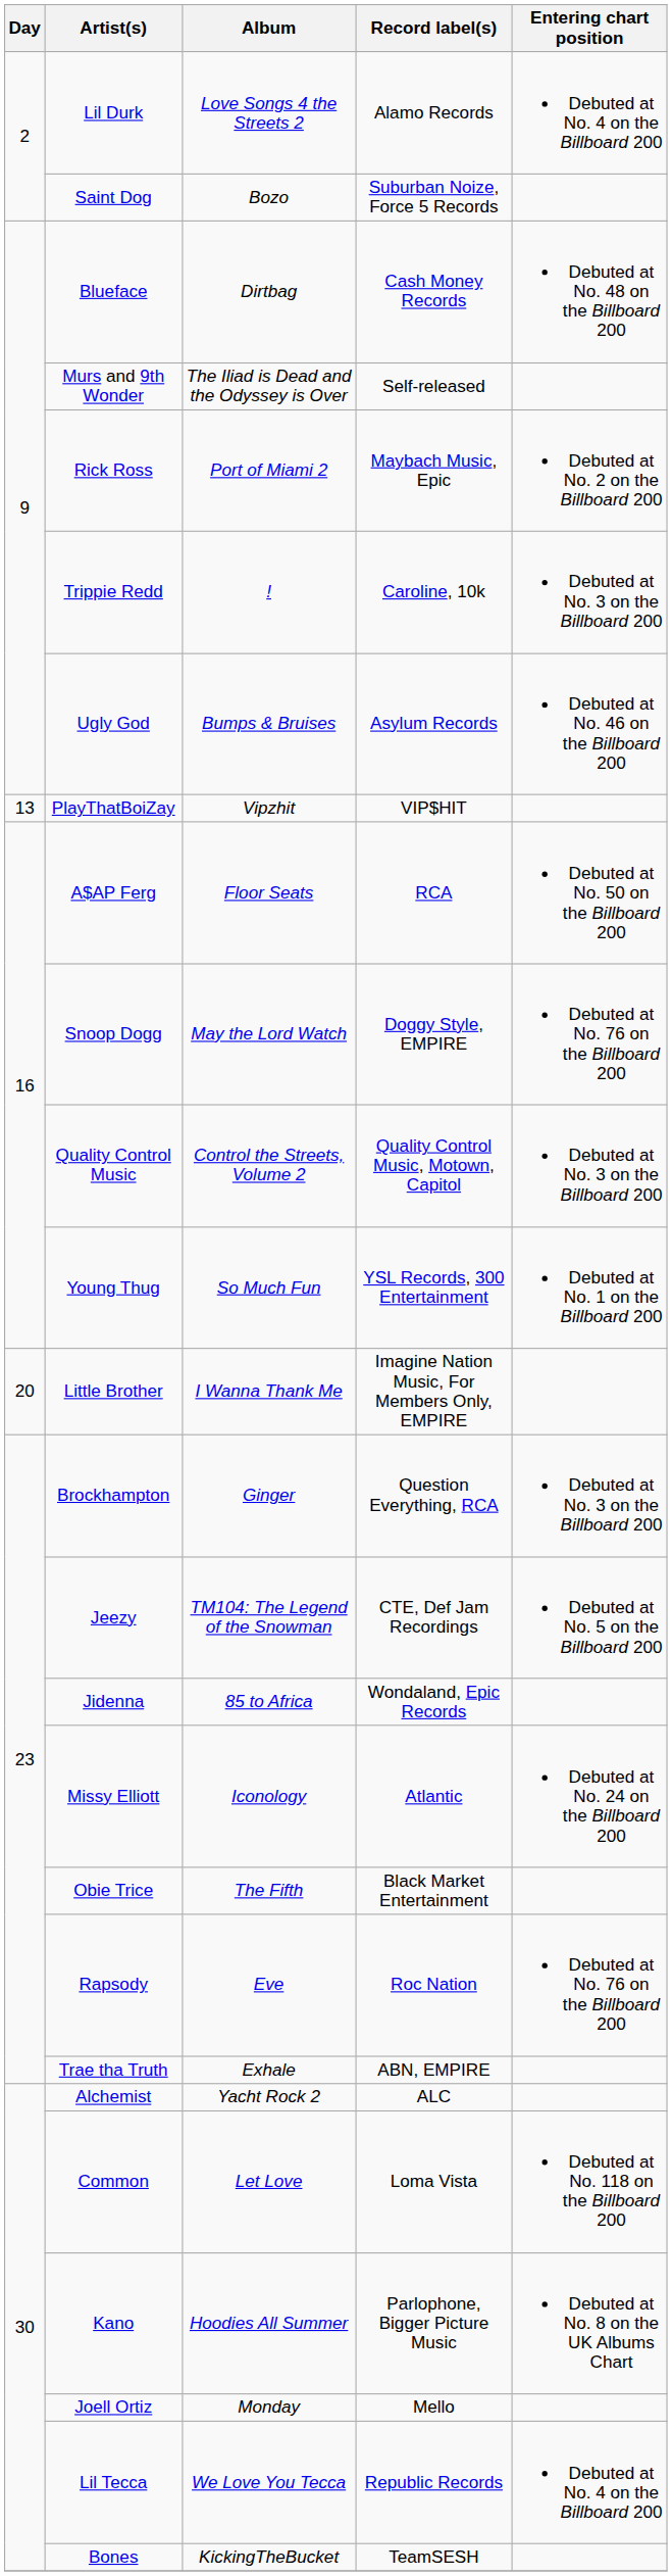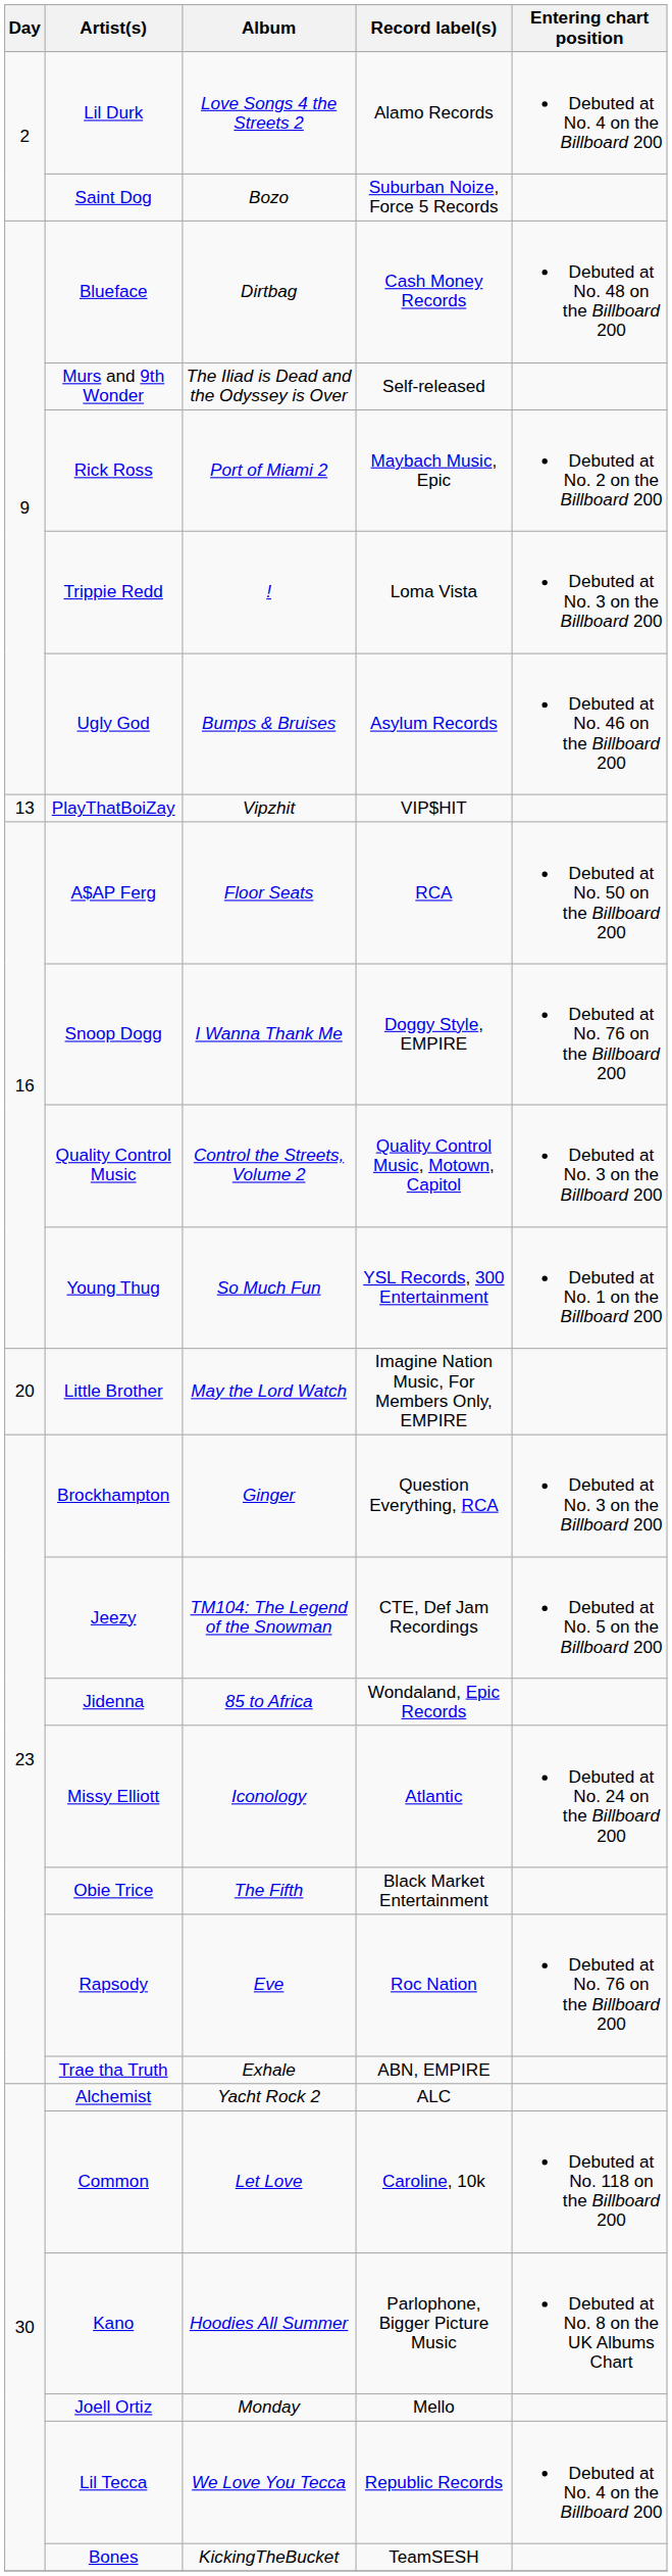 <table class="wikitable" style="text-align:center;">
 <tr>
 <th scope="col">Day</th>
 <th scope="col">Artist(s)</th>
 <th scope="col">Album</th>
 <th scope="col">Record label(s)</th>
 <th><strong>Entering chart position</strong></th>
 </tr>
 <tr>
 <td rowspan="2">2</td>
 <td><a href='#'>Lil Durk</a></td>
 <td><em><a href='#'>Love Songs 4 the Streets 2</a></em></td>
 <td>Alamo Records</td>
 <td><br><ul><li>Debuted at No. 4 on the <em>Billboard</em> 200</li></ul></td>
 </tr>
 <tr>
 <td><a href='#'>Saint Dog</a></td>
 <td><em>Bozo</em></td>
 <td><a href='#'>Suburban Noize</a>, Force 5 Records</td>
 <td></td>
 </tr>
 <tr>
 <td rowspan="5">9</td>
 <td><a href='#'>Blueface</a></td>
 <td><em>Dirtbag</em></td>
 <td><a href='#'>Cash Money Records</a></td>
 <td><br><ul><li>Debuted at No. 48 on the <em>Billboard</em> 200</li></ul></td>
 </tr>
 <tr>
 <td><a href='#'>Murs</a> and <a href='#'>9th Wonder</a></td>
 <td><em>The Iliad is Dead and the Odyssey is Over</em></td>
 <td>Self-released</td>
 <td></td>
 </tr>
 <tr>
 <td><a href='#'>Rick Ross</a></td>
 <td><em><a href='#'>Port of Miami 2</a></em></td>
 <td><a href='#'>Maybach Music</a>, Epic</td>
 <td><br><ul><li>Debuted at No. 2 on the <em>Billboard</em> 200</li></ul></td>
 </tr>
 <tr>
 <td><a href='#'>Trippie Redd</a></td>
 <td><em><a href='#'>!</a></em></td>
-<td><a href='#'>Caroline</a>, 10k</td>
+<td>Loma Vista</td>
 <td><br><ul><li>Debuted at No. 3 on the <em>Billboard</em> 200</li></ul></td>
 </tr>
 <tr>
 <td><a href='#'>Ugly God</a></td>
 <td><em><a href='#'>Bumps & Bruises</a></em></td>
 <td><a href='#'>Asylum Records</a></td>
 <td><br><ul><li>Debuted at No. 46 on the <em>Billboard</em> 200</li></ul></td>
 </tr>
 <tr>
 <td>13</td>
 <td><a href='#'>PlayThatBoiZay</a></td>
 <td><em>Vipzhit</em></td>
 <td>VIP$HIT</td>
 <td></td>
 </tr>
 <tr>
 <td rowspan="4">16</td>
 <td><a href='#'>A$AP Ferg</a></td>
 <td><em><a href='#'>Floor Seats</a></em></td>
 <td><a href='#'>RCA</a></td>
 <td><br><ul><li>Debuted at No. 50 on the <em>Billboard</em> 200</li></ul></td>
 </tr>
 <tr>
 <td><a href='#'>Snoop Dogg</a></td>
-<td><em><a href='#'>May the Lord Watch</a></em></td>
+<td><em><a href='#'>I Wanna Thank Me</a></em></td>
 <td><a href='#'>Doggy Style</a>, EMPIRE</td>
 <td><br><ul><li>Debuted at No. 76 on the <em>Billboard</em> 200</li></ul></td>
 </tr>
 <tr>
 <td><a href='#'>Quality Control Music</a></td>
 <td><em><a href='#'>Control the Streets, Volume 2</a></em></td>
 <td><a href='#'>Quality Control Music</a>, <a href='#'>Motown</a>, <a href='#'>Capitol</a></td>
 <td><br><ul><li>Debuted at No. 3 on the <em>Billboard</em> 200</li></ul></td>
 </tr>
 <tr>
 <td><a href='#'>Young Thug</a></td>
 <td><em><a href='#'>So Much Fun</a></em></td>
 <td><a href='#'>YSL Records</a>, <a href='#'>300 Entertainment</a></td>
 <td><br><ul><li>Debuted at No. 1 on the <em>Billboard</em> 200</li></ul></td>
 </tr>
 <tr>
 <td>20</td>
 <td><a href='#'>Little Brother</a></td>
-<td><em><a href='#'>I Wanna Thank Me</a></em></td>
+<td><em><a href='#'>May the Lord Watch</a></em></td>
 <td>Imagine Nation Music, For Members Only, EMPIRE</td>
 <td></td>
 </tr>
 <tr>
 <td rowspan="7">23</td>
 <td><a href='#'>Brockhampton</a></td>
 <td><em><a href='#'>Ginger</a></em></td>
 <td>Question Everything, <a href='#'>RCA</a></td>
 <td><br><ul><li>Debuted at No. 3 on the <em>Billboard</em> 200</li></ul></td>
 </tr>
 <tr>
 <td><a href='#'>Jeezy</a></td>
 <td><em><a href='#'>TM104: The Legend of the Snowman</a></em></td>
 <td>CTE, Def Jam Recordings</td>
 <td><br><ul><li>Debuted at No. 5 on the <em>Billboard</em> 200</li></ul></td>
 </tr>
 <tr>
 <td><a href='#'>Jidenna</a></td>
 <td><em><a href='#'>85 to Africa</a></em></td>
 <td>Wondaland, <a href='#'>Epic Records</a></td>
 <td></td>
 </tr>
 <tr>
 <td><a href='#'>Missy Elliott</a></td>
 <td><em><a href='#'>Iconology</a></em></td>
 <td><a href='#'>Atlantic</a></td>
 <td><br><ul><li>Debuted at No. 24 on the <em>Billboard</em> 200</li></ul></td>
 </tr>
 <tr>
 <td><a href='#'>Obie Trice</a></td>
 <td><em><a href='#'>The Fifth</a></em></td>
 <td>Black Market Entertainment</td>
 <td></td>
 </tr>
 <tr>
 <td><a href='#'>Rapsody</a></td>
 <td><em><a href='#'>Eve</a></em></td>
 <td><a href='#'>Roc Nation</a></td>
 <td><br><ul><li>Debuted at No. 76 on the <em>Billboard</em> 200</li></ul></td>
 </tr>
 <tr>
 <td><a href='#'>Trae tha Truth</a></td>
 <td><em>Exhale</em></td>
 <td>ABN, EMPIRE</td>
 <td></td>
 </tr>
 <tr>
 <td rowspan="6">30</td>
 <td><a href='#'>Alchemist</a></td>
 <td><em>Yacht Rock 2</em></td>
 <td>ALC</td>
 <td></td>
 </tr>
 <tr>
 <td><a href='#'>Common</a></td>
 <td><em><a href='#'>Let Love</a></em></td>
-<td>Loma Vista</td>
+<td><a href='#'>Caroline</a>, 10k</td>
 <td><br><ul><li>Debuted at No. 118 on the <em>Billboard</em> 200</li></ul></td>
 </tr>
 <tr>
 <td><a href='#'>Kano</a></td>
 <td><em><a href='#'>Hoodies All Summer</a></em></td>
 <td>Parlophone, Bigger Picture Music</td>
 <td><br><ul><li>Debuted at No. 8 on the UK Albums Chart</li></ul></td>
 </tr>
 <tr>
 <td><a href='#'>Joell Ortiz</a></td>
 <td><em>Monday</em></td>
 <td>Mello</td>
 <td></td>
 </tr>
 <tr>
 <td><a href='#'>Lil Tecca</a></td>
 <td><em><a href='#'>We Love You Tecca</a></em></td>
 <td><a href='#'>Republic Records</a></td>
 <td><br><ul><li>Debuted at No. 4 on the <em>Billboard</em> 200</li></ul></td>
 </tr>
 <tr>
 <td><a href='#'>Bones</a></td>
 <td><em>KickingTheBucket</em></td>
 <td>TeamSESH</td>
 <td></td>
 </tr>
 <tr>
 </tr>
 </table>
